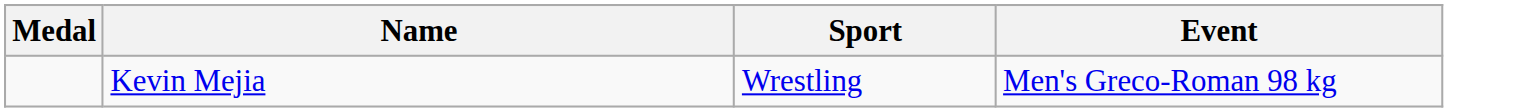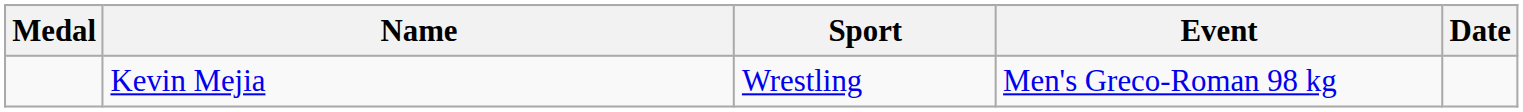 <table class="wikitable sortable" style="font-size:95%">
 <tr>
 <th>Medal</th>
 <th style="width:20em">Name</th>
 <th style="width:8em">Sport</th>
 <th style="width:14em">Event</th>
+<th>Date</th>
 </tr>
 <tr>
 <td></td>
 <td><a href='#'>Kevin Mejia</a></td>
 <td><a href='#'>Wrestling</a></td>
 <td><a href='#'>Men's Greco-Roman 98 kg</a></td>
+<td></td>
 </tr>
 </table>
